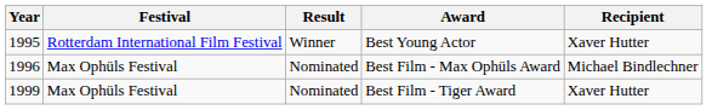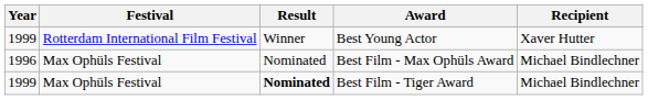 <table class="wikitable">
 <tr>
 <th scope="col">Year</th>
 <th scope="col">Festival</th>
 <th scope="col">Result</th>
 <th scope="col">Award</th>
 <th scope="col">Recipient</th>
 </tr>
 <tr>
-<td>1995</td>
+<td>1999</td>
 <td><a href='#'>Rotterdam International Film Festival</a></td>
 <td>Winner</td>
 <td>Best Young Actor</td>
 <td>Xaver Hutter</td>
 </tr>
 <tr>
 <td>1996</td>
 <td>Max Ophüls Festival</td>
 <td>Nominated</td>
 <td>Best Film - Max Ophüls Award</td>
 <td>Michael Bindlechner</td>
 </tr>
 <tr>
 <td>1999</td>
 <td>Max Ophüls Festival</td>
-<td>Nominated</td>
+<td><strong>Nominated</strong></td>
 <td>Best Film - Tiger Award</td>
-<td>Xaver Hutter</td>
+<td>Michael Bindlechner</td>
 </tr>
 </table>
